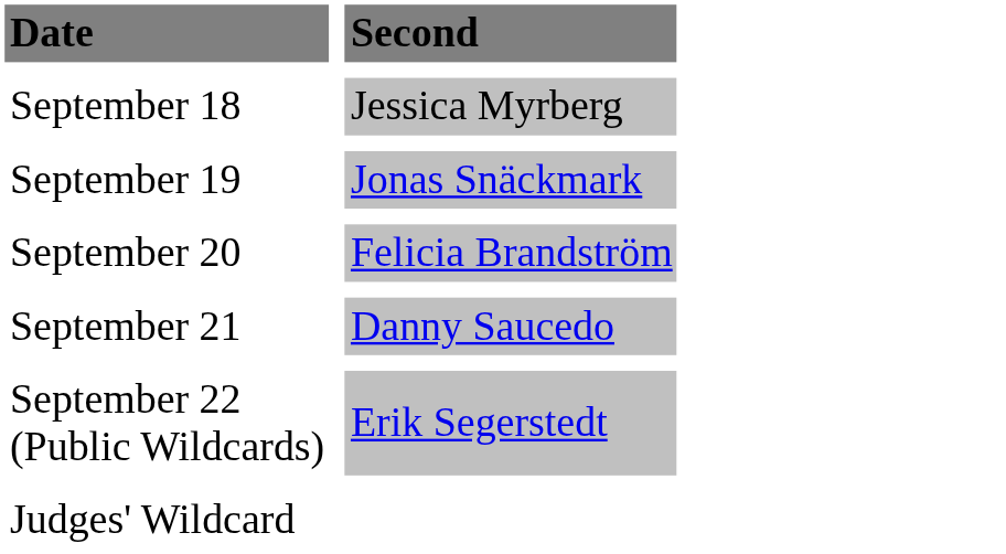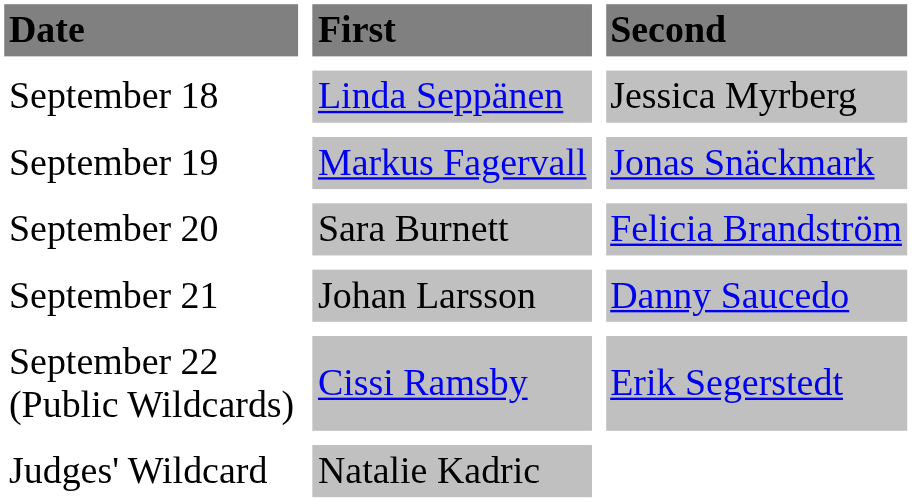 <table cellpadding=2 cellspacing=6>
 <tr bgcolor=#808080>
 <td><strong>Date</strong></td>
+<td><strong>First</strong></td>
 <td><strong>Second</strong></td>
 </tr>
 <tr>
 <td>September 18</td>
+<td bgcolor="#C0C0C0"><a href='#'>Linda Seppänen</a></td>
 <td bgcolor="#C0C0C0">Jessica Myrberg</td>
 </tr>
 <tr>
 <td>September 19</td>
+<td bgcolor="#C0C0C0"><a href='#'>Markus Fagervall</a></td>
 <td bgcolor="#C0C0C0"><a href='#'>Jonas Snäckmark</a></td>
 </tr>
 <tr>
 <td>September 20</td>
+<td bgcolor="#C0C0C0">Sara Burnett</td>
 <td bgcolor="#C0C0C0"><a href='#'>Felicia Brandström</a></td>
 </tr>
 <tr>
 <td>September 21</td>
+<td bgcolor="#C0C0C0">Johan Larsson</td>
 <td bgcolor="#C0C0C0"><a href='#'>Danny Saucedo</a></td>
 </tr>
 <tr>
 <td>September 22<br>(Public Wildcards)</td>
+<td bgcolor="#C0C0C0"><a href='#'>Cissi Ramsby</a></td>
 <td bgcolor="#C0C0C0"><a href='#'>Erik Segerstedt</a></td>
 </tr>
 <tr>
 <td>Judges' Wildcard</td>
+<td bgcolor="#C0C0C0">Natalie Kadric</td>
 <td></td>
 </tr>
 </table>
